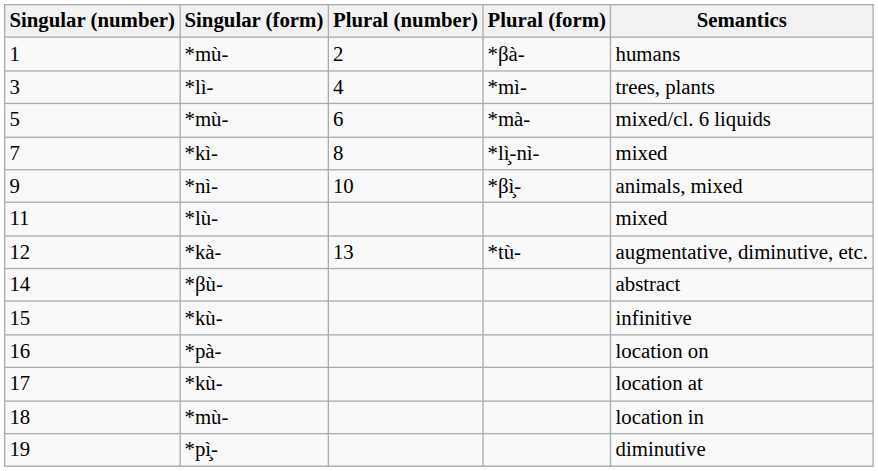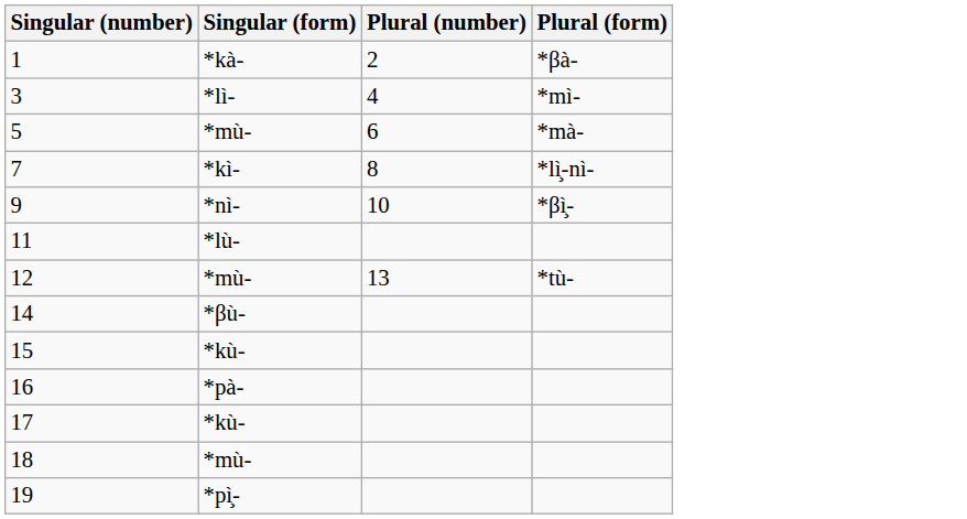 <table class="wikitable sortable">
 <tr>
 <th>Singular (number)</th>
 <th>Singular (form)</th>
 <th>Plural (number)</th>
 <th>Plural (form)</th>
-<th>Semantics</th>
 </tr>
 <tr>
 <td>1</td>
-<td>*mù-</td>
+<td>*kà-</td>
 <td>2</td>
 <td>*βà-</td>
-<td>humans</td>
 </tr>
 <tr>
 <td>3</td>
 <td>*lì-</td>
 <td>4</td>
 <td>*mì-</td>
-<td>trees, plants</td>
 </tr>
 <tr>
 <td>5</td>
 <td>*mù-</td>
 <td>6</td>
 <td>*mà-</td>
-<td>mixed/cl. 6 liquids</td>
 </tr>
 <tr>
 <td>7</td>
 <td>*kì-</td>
 <td>8</td>
 <td>*lì̧-nì-</td>
-<td>mixed</td>
 </tr>
 <tr>
 <td>9</td>
 <td>*nì-</td>
 <td>10</td>
 <td>*βì̧-</td>
-<td>animals, mixed</td>
 </tr>
 <tr>
 <td>11</td>
 <td>*lù-</td>
 <td></td>
 <td></td>
-<td>mixed</td>
 </tr>
 <tr>
 <td>12</td>
-<td>*kà-</td>
+<td>*mù-</td>
 <td>13</td>
 <td>*tù-</td>
-<td>augmentative, diminutive, etc.</td>
 </tr>
 <tr>
 <td>14</td>
 <td>*βù-</td>
 <td></td>
 <td></td>
-<td>abstract</td>
 </tr>
 <tr>
 <td>15</td>
 <td>*kù-</td>
 <td></td>
 <td></td>
-<td>infinitive</td>
 </tr>
 <tr>
 <td>16</td>
 <td>*pà-</td>
 <td></td>
 <td></td>
-<td>location on</td>
 </tr>
 <tr>
 <td>17</td>
 <td>*kù-</td>
 <td></td>
 <td></td>
-<td>location at</td>
 </tr>
 <tr>
 <td>18</td>
 <td>*mù-</td>
 <td></td>
 <td></td>
-<td>location in</td>
 </tr>
 <tr>
 <td>19</td>
 <td>*pì̧-</td>
 <td></td>
 <td></td>
-<td>diminutive</td>
 </tr>
 </table>
